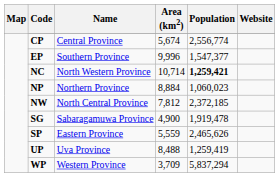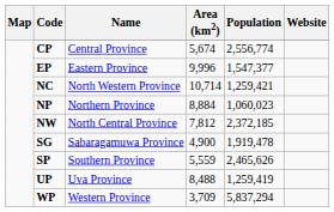 <table class="wikitable">
 <tr>
 <th>Map</th>
 <th>Code</th>
 <th>Name</th>
 <th>Area<br>(km<sup>2</sup>)</th>
 <th>Population</th>
 <th>Website</th>
 </tr>
 <tr>
 <td rowspan=10></td>
 </tr>
 <tr>
 <td><strong>CP</strong></td>
 <td><a href='#'>Central Province</a></td>
 <td>5,674</td>
 <td>2,556,774</td>
 <td></td>
 </tr>
 <tr>
 <td><strong>EP</strong></td>
-<td><a href='#'>Southern Province</a></td>
+<td><a href='#'>Eastern Province</a></td>
 <td>9,996</td>
 <td>1,547,377</td>
 <td></td>
 </tr>
 <tr>
 <td><strong>NC</strong></td>
 <td><a href='#'>North Western Province</a></td>
 <td>10,714</td>
-<td><strong>1,259,421</strong></td>
+<td>1,259,421</td>
 <td></td>
 </tr>
 <tr>
 <td><strong>NP</strong></td>
 <td><a href='#'>Northern Province</a></td>
 <td>8,884</td>
 <td>1,060,023</td>
 <td></td>
 </tr>
 <tr>
 <td><strong>NW</strong></td>
 <td><a href='#'>North Central Province</a></td>
 <td>7,812</td>
 <td>2,372,185</td>
 <td></td>
 </tr>
 <tr>
 <td><strong>SG</strong></td>
 <td><a href='#'>Sabaragamuwa Province</a></td>
 <td>4,900</td>
 <td>1,919,478</td>
 <td></td>
 </tr>
 <tr>
 <td><strong>SP</strong></td>
-<td><a href='#'>Eastern Province</a></td>
+<td><a href='#'>Southern Province</a></td>
 <td>5,559</td>
 <td>2,465,626</td>
 <td></td>
 </tr>
 <tr>
 <td><strong>UP</strong></td>
 <td><a href='#'>Uva Province</a></td>
 <td>8,488</td>
 <td>1,259,419</td>
 <td></td>
 </tr>
 <tr>
 <td><strong>WP</strong></td>
 <td><a href='#'>Western Province</a></td>
 <td>3,709</td>
 <td>5,837,294</td>
 <td></td>
 </tr>
 </table>
